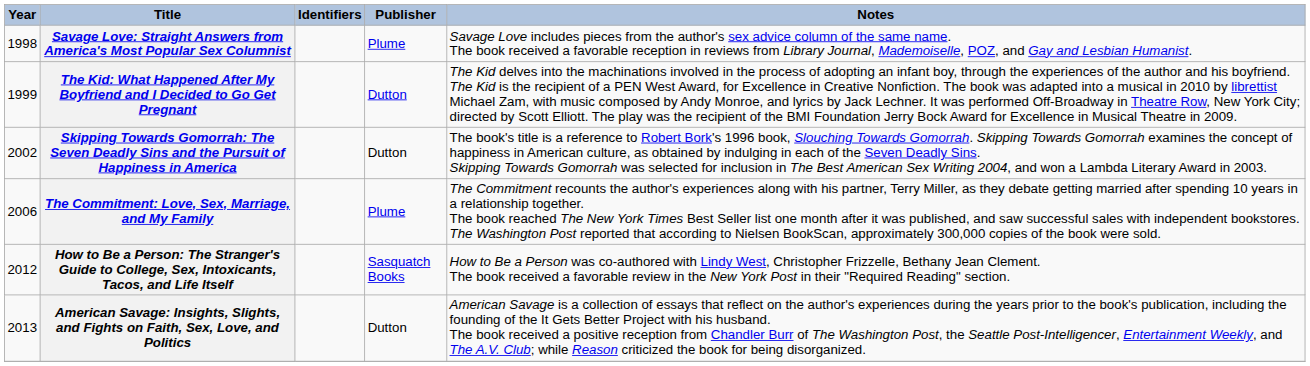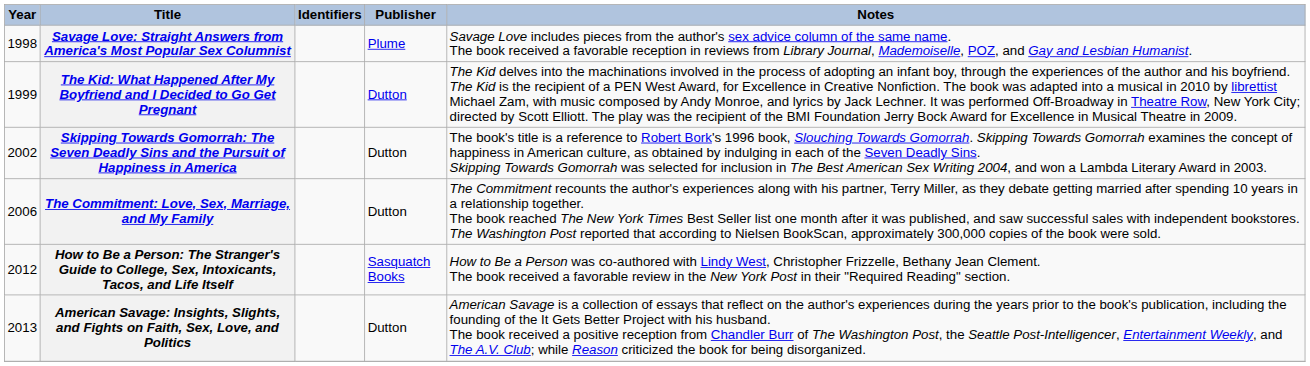 <table class="wikitable sortable plainrowheaders">
 <tr style="text-align:center;">
 <th scope="col" style="background:#B0C4DE;">Year</th>
 <th scope="col" style="background:#B0C4DE;">Title</th>
 <th scope="col" style="background:#B0C4DE;">Identifiers</th>
 <th scope="col" style="background:#B0C4DE;">Publisher</th>
 <th scope="col" style="background:#B0C4DE;" class="unsortable">Notes</th>
 </tr>
 <tr>
 <td>1998</td>
 <th scope="row"><em><a href='#'>Savage Love: Straight Answers from America's Most Popular Sex Columnist</a></em></th>
 <td><br><br></td>
 <td><a href='#'>Plume</a></td>
 <td><em>Savage Love</em> includes pieces from the author's <a href='#'>sex advice column of the same name</a>. <br>The book received a favorable reception in reviews from <em>Library Journal</em>, <em><a href='#'>Mademoiselle</a></em>, <a href='#'>POZ</a>, and <em><a href='#'>Gay and Lesbian Humanist</a></em>.</td>
 </tr>
 <tr>
 <td>1999</td>
 <th scope="row"><em><a href='#'>The Kid: What Happened After My Boyfriend and I Decided to Go Get Pregnant</a></em></th>
 <td><br><br></td>
 <td><a href='#'>Dutton</a></td>
 <td><em>The Kid</em> delves into the machinations involved in the process of adopting an infant boy, through the experiences of the author and his boyfriend. <br><em>The Kid</em> is the recipient of a PEN West Award, for Excellence in Creative Nonfiction. The book was adapted into a musical in 2010 by <a href='#'>librettist</a> Michael Zam, with music composed by Andy Monroe, and lyrics by Jack Lechner. It was performed Off-Broadway in <a href='#'>Theatre Row</a>, New York City; directed by Scott Elliott. The play was the recipient of the BMI Foundation Jerry Bock Award for Excellence in Musical Theatre in 2009.</td>
 </tr>
 <tr>
 <td>2002</td>
 <th scope="row"><em><a href='#'>Skipping Towards Gomorrah: The Seven Deadly Sins and the Pursuit of Happiness in America</a></em></th>
 <td><br><br></td>
 <td>Dutton</td>
 <td>The book's title is a reference to <a href='#'>Robert Bork</a>'s 1996 book, <em><a href='#'>Slouching Towards Gomorrah</a></em>. <em>Skipping Towards Gomorrah</em> examines the concept of happiness in American culture, as obtained by indulging in each of the <a href='#'>Seven Deadly Sins</a>. <br><em>Skipping Towards Gomorrah</em> was selected for inclusion in <em>The Best American Sex Writing 2004</em>, and won a Lambda Literary Award in 2003.</td>
 </tr>
 <tr>
 <td>2006</td>
 <th scope="row"><em><a href='#'>The Commitment: Love, Sex, Marriage, and My Family</a></em></th>
 <td><br><br></td>
-<td><a href='#'>Plume</a></td>
+<td>Dutton</td>
 <td><em>The Commitment</em> recounts the author's experiences along with his partner, Terry Miller, as they debate getting married after spending 10 years in a relationship together. <br>The book reached <em>The New York Times</em> Best Seller list one month after it was published, and saw successful sales with independent bookstores. <em>The Washington Post</em> reported that according to Nielsen BookScan, approximately 300,000 copies of the book were sold.</td>
 </tr>
 <tr>
 <td>2012</td>
 <th scope="row"><em>How to Be a Person: The Stranger's Guide to College, Sex, Intoxicants, Tacos, and Life Itself</em></th>
 <td><br><br></td>
 <td><a href='#'>Sasquatch Books</a></td>
 <td><em>How to Be a Person</em> was co-authored with <a href='#'>Lindy West</a>, Christopher Frizzelle, Bethany Jean Clement.<br>The book received a favorable review in the <em>New York Post</em> in their "Required Reading" section.</td>
 </tr>
 <tr>
 <td>2013</td>
 <th scope="row"><em>American Savage: Insights, Slights, and Fights on Faith, Sex, Love, and Politics</em></th>
 <td></td>
 <td>Dutton</td>
 <td><em>American Savage</em> is a collection of essays that reflect on the author's experiences during the years prior to the book's publication, including the founding of the It Gets Better Project with his husband.<br>The book received a positive reception from <a href='#'>Chandler Burr</a> of <em>The Washington Post</em>, the <em>Seattle Post-Intelligencer</em>, <em><a href='#'>Entertainment Weekly</a></em>, and <em><a href='#'>The A.V. Club</a></em>; while <em><a href='#'>Reason</a></em> criticized the book for being disorganized.</td>
 </tr>
 <tr>
 </tr>
 </table>
